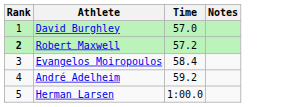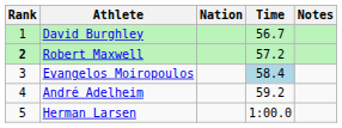 <table class="wikitable sortable" style="text-align:center">
 <tr>
 <th>Rank</th>
 <th>Athlete</th>
+<th>Nation</th>
 <th>Time</th>
 <th>Notes</th>
 </tr>
 <tr bgcolor=bbf3bb>
 <td>1</td>
 <td align=left><a href='#'>David Burghley</a></td>
-<td>57.0</td>
+<td align=left></td>
+<td>56.7</td>
 <td></td>
 </tr>
 <tr bgcolor=bbf3bb>
 <td><strong>2</strong></td>
 <td align=left><a href='#'>Robert Maxwell</a></td>
+<td align=left></td>
 <td>57.2</td>
 <td></td>
 </tr>
 <tr>
 <td>3</td>
 <td align=left><a href='#'>Evangelos Moiropoulos</a></td>
-<td>58.4</td>
+<td align=left></td>
+<td style="background: lightblue;">58.4</td>
 <td></td>
 </tr>
 <tr>
 <td>4</td>
 <td align=left><a href='#'>André Adelheim</a></td>
+<td align=left></td>
 <td>59.2</td>
 <td></td>
 </tr>
 <tr>
 <td>5</td>
 <td align=left><a href='#'>Herman Larsen</a></td>
+<td align=left></td>
 <td data-sort-value=60.0>1:00.0</td>
 <td></td>
 </tr>
 </table>
